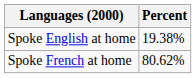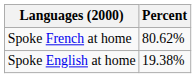 <table class="wikitable sortable collapsible" style="font-size: 90%;">
 <tr>
 <th>Languages (2000) </th>
 <th>Percent</th>
 </tr>
 <tr>
+<td>Spoke <a href='#'>French</a> at home</td>
+<td>80.62%</td>
+</tr>
+<tr>
 <td>Spoke <a href='#'>English</a> at home</td>
 <td>19.38%</td>
 </tr>
-<tr>
-<td>Spoke <a href='#'>French</a> at home</td>
-<td>80.62%</td>
-</tr>
 </table>
